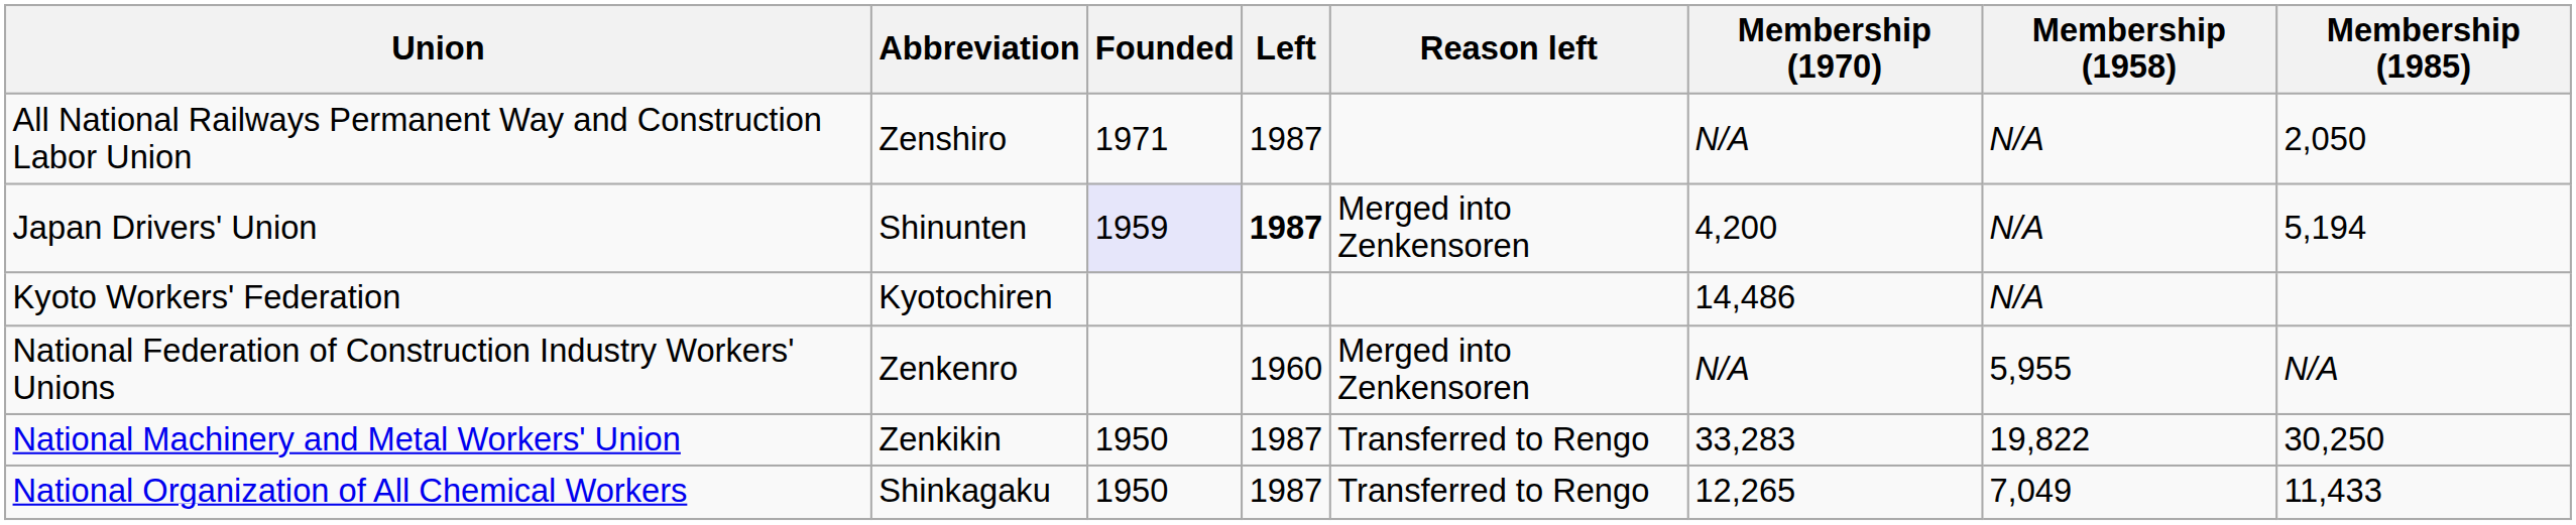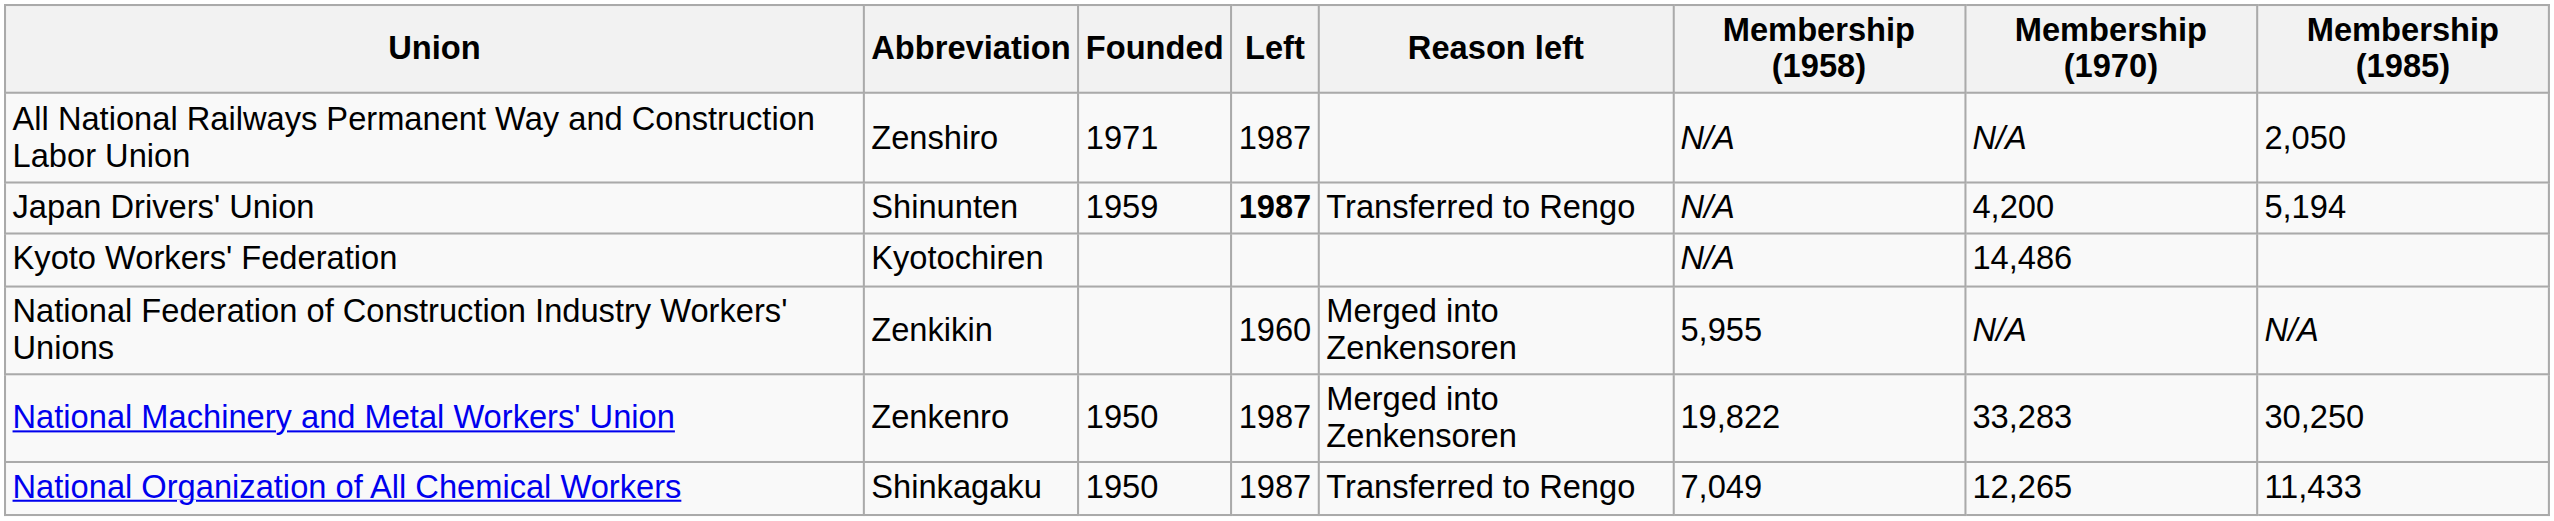 <table class="wikitable sortable">
 <tr>
 <th>Union</th>
 <th>Abbreviation</th>
 <th>Founded</th>
 <th>Left</th>
 <th>Reason left</th>
+<th>Membership (1958)</th>
 <th>Membership (1970)</th>
-<th>Membership (1958)</th>
 <th>Membership (1985)</th>
 </tr>
 <tr>
 <td>All National Railways Permanent Way and Construction Labor Union</td>
 <td>Zenshiro</td>
 <td>1971</td>
 <td>1987</td>
 <td></td>
 <td><em>N/A</em></td>
 <td><em>N/A</em></td>
 <td>2,050</td>
 </tr>
 <tr>
 <td>Japan Drivers' Union</td>
 <td>Shinunten</td>
-<td style="background: lavender;">1959</td>
+<td>1959</td>
 <td><strong>1987</strong></td>
-<td>Merged into Zenkensoren</td>
+<td>Transferred to Rengo</td>
+<td><em>N/A</em></td>
 <td>4,200</td>
-<td><em>N/A</em></td>
 <td>5,194</td>
 </tr>
 <tr>
 <td>Kyoto Workers' Federation</td>
 <td>Kyotochiren</td>
 <td></td>
 <td></td>
 <td></td>
+<td><em>N/A</em></td>
 <td>14,486</td>
-<td><em>N/A</em></td>
 <td></td>
 </tr>
 <tr>
 <td>National Federation of Construction Industry Workers' Unions</td>
-<td>Zenkenro</td>
+<td>Zenkikin</td>
 <td></td>
 <td>1960</td>
 <td>Merged into Zenkensoren</td>
+<td>5,955</td>
 <td><em>N/A</em></td>
-<td>5,955</td>
 <td><em>N/A</em></td>
 </tr>
 <tr>
 <td><a href='#'>National Machinery and Metal Workers' Union</a></td>
-<td>Zenkikin</td>
+<td>Zenkenro</td>
 <td>1950</td>
 <td>1987</td>
-<td>Transferred to Rengo</td>
+<td>Merged into Zenkensoren</td>
+<td>19,822</td>
 <td>33,283</td>
-<td>19,822</td>
 <td>30,250</td>
 </tr>
 <tr>
 <td><a href='#'>National Organization of All Chemical Workers</a></td>
 <td>Shinkagaku</td>
 <td>1950</td>
 <td>1987</td>
 <td>Transferred to Rengo</td>
+<td>7,049</td>
 <td>12,265</td>
-<td>7,049</td>
 <td>11,433</td>
 </tr>
 </table>
